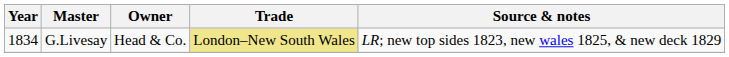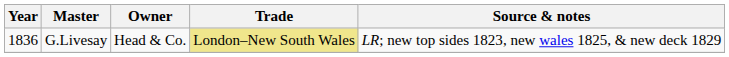 <table class=" wikitable">
 <tr>
 <th>Year</th>
 <th>Master</th>
 <th>Owner</th>
 <th>Trade</th>
 <th>Source & notes</th>
 </tr>
 <tr>
-<td>1834</td>
+<td>1836</td>
 <td>G.Livesay</td>
 <td>Head & Co.</td>
 <td style="background: khaki;">London–New South Wales</td>
 <td><em>LR</em>; new top sides 1823, new <a href='#'>wales</a> 1825, & new deck 1829</td>
 </tr>
 <tr>
 </tr>
 </table>
